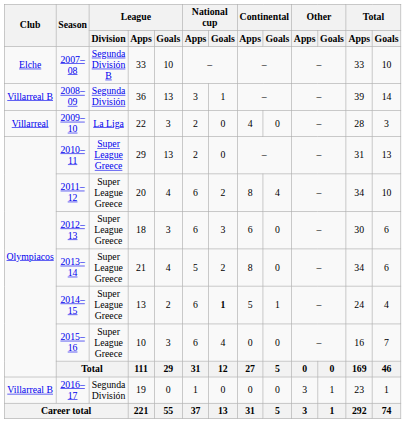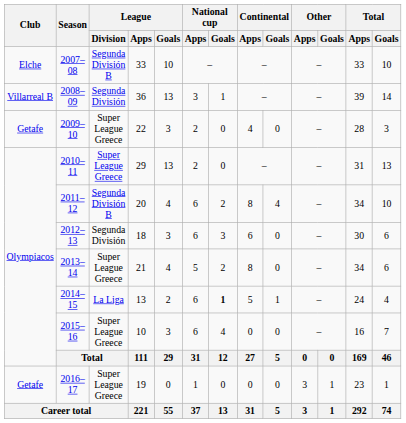 <table class="wikitable" style="text-align:center">
 <tr>
 <th rowspan="2">Club</th>
 <th rowspan="2">Season</th>
 <th colspan="3">League</th>
 <th colspan="2">National cup</th>
 <th colspan="2">Continental</th>
 <th colspan="2">Other</th>
 <th colspan="2">Total</th>
 </tr>
 <tr>
 <th>Division</th>
 <th>Apps</th>
 <th>Goals</th>
 <th>Apps</th>
 <th>Goals</th>
 <th>Apps</th>
 <th>Goals</th>
 <th>Apps</th>
 <th>Goals</th>
 <th>Apps</th>
 <th>Goals</th>
 </tr>
 <tr>
 <td><a href='#'>Elche</a></td>
 <td><a href='#'>2007–08</a></td>
 <td><a href='#'>Segunda División B</a></td>
 <td>33</td>
 <td>10</td>
 <td colspan="2">–</td>
 <td colspan="2">–</td>
 <td colspan="2">–</td>
 <td>33</td>
 <td>10</td>
 </tr>
 <tr>
 <td><a href='#'>Villarreal B</a></td>
 <td><a href='#'>2008–09</a></td>
 <td><a href='#'>Segunda División</a></td>
 <td>36</td>
 <td>13</td>
 <td>3</td>
 <td>1</td>
 <td colspan="2">–</td>
 <td colspan="2">–</td>
 <td>39</td>
 <td>14</td>
 </tr>
 <tr>
-<td><a href='#'>Villarreal</a></td>
+<td><a href='#'>Getafe</a></td>
 <td><a href='#'>2009–10</a></td>
-<td><a href='#'>La Liga</a></td>
+<td>Super League Greece</td>
 <td>22</td>
 <td>3</td>
 <td>2</td>
 <td>0</td>
 <td>4</td>
 <td>0</td>
 <td colspan="2">–</td>
 <td>28</td>
 <td>3</td>
 </tr>
 <tr>
 <td rowspan="7"><a href='#'>Olympiacos</a></td>
 <td><a href='#'>2010–11</a></td>
 <td><a href='#'>Super League Greece</a></td>
 <td>29</td>
 <td>13</td>
 <td>2</td>
 <td>0</td>
 <td colspan="2">–</td>
 <td colspan="2">–</td>
 <td>31</td>
 <td>13</td>
 </tr>
 <tr>
 <td><a href='#'>2011–12</a></td>
-<td>Super League Greece</td>
+<td><a href='#'>Segunda División B</a></td>
 <td>20</td>
 <td>4</td>
 <td>6</td>
 <td>2</td>
 <td>8</td>
 <td>4</td>
 <td colspan="2">–</td>
 <td>34</td>
 <td>10</td>
 </tr>
 <tr>
 <td><a href='#'>2012–13</a></td>
-<td>Super League Greece</td>
+<td>Segunda División</td>
 <td>18</td>
 <td>3</td>
 <td>6</td>
 <td>3</td>
 <td>6</td>
 <td>0</td>
 <td colspan="2">–</td>
 <td>30</td>
 <td>6</td>
 </tr>
 <tr>
 <td><a href='#'>2013–14</a></td>
 <td>Super League Greece</td>
 <td>21</td>
 <td>4</td>
 <td>5</td>
 <td>2</td>
 <td>8</td>
 <td>0</td>
 <td colspan="2">–</td>
 <td>34</td>
 <td>6</td>
 </tr>
 <tr>
 <td><a href='#'>2014–15</a></td>
-<td>Super League Greece</td>
+<td><a href='#'>La Liga</a></td>
 <td>13</td>
 <td>2</td>
 <td>6</td>
 <td><strong>1</strong></td>
 <td>5</td>
 <td>1</td>
 <td colspan="2">–</td>
 <td>24</td>
 <td>4</td>
 </tr>
 <tr>
 <td><a href='#'>2015–16</a></td>
 <td>Super League Greece</td>
 <td>10</td>
 <td>3</td>
 <td>6</td>
 <td>4</td>
 <td>0</td>
 <td>0</td>
 <td colspan="2">–</td>
 <td>16</td>
 <td>7</td>
 </tr>
 <tr>
 <th colspan="2">Total</th>
 <th>111</th>
 <th>29</th>
 <th>31</th>
 <th>12</th>
 <th>27</th>
 <th>5</th>
 <th>0</th>
 <th>0</th>
 <th>169</th>
 <th>46</th>
 </tr>
 <tr>
-<td><a href='#'>Villarreal B</a></td>
+<td><a href='#'>Getafe</a></td>
 <td><a href='#'>2016–17</a></td>
-<td>Segunda División</td>
+<td>Super League Greece</td>
 <td>19</td>
 <td>0</td>
 <td>1</td>
 <td>0</td>
 <td>0</td>
 <td>0</td>
 <td>3</td>
 <td>1</td>
 <td>23</td>
 <td>1</td>
 </tr>
 <tr>
 <th colspan="3">Career total</th>
 <th>221</th>
 <th>55</th>
 <th>37</th>
 <th>13</th>
 <th>31</th>
 <th>5</th>
 <th>3</th>
 <th>1</th>
 <th>292</th>
 <th>74</th>
 </tr>
 </table>
